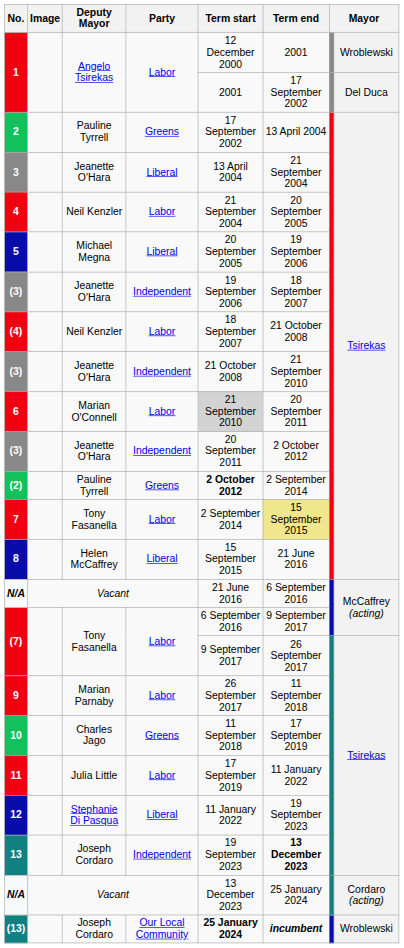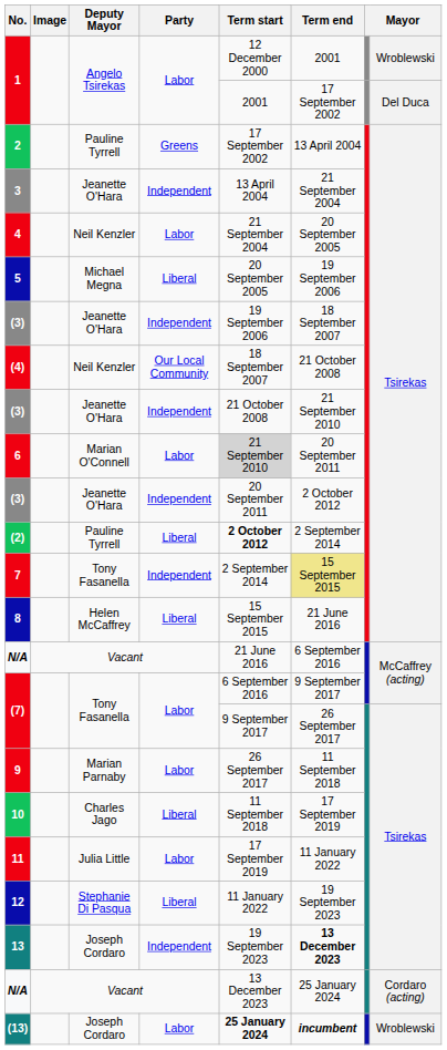 <table class="wikitable">
 <tr>
 <th>No.</th>
 <th>Image</th>
 <th>Deputy Mayor</th>
 <th>Party</th>
 <th>Term start</th>
 <th>Term end</th>
 <th colspan="3">Mayor</th>
 </tr>
 <tr>
 <th rowspan="2"; style="background:#F00011; color:white">1</th>
 <td rowspan="2"; align="center"></td>
 <td rowspan="2"; align="center"><a href='#'>Angelo Tsirekas</a></td>
 <td rowspan="2"; align="center"><a href='#'>Labor</a></td>
 <td align="center">12 December 2000</td>
 <td align="center">2001</td>
 <td rowspan="1" style="background-color:#888888; border-bottom:solid 0 gray"></td>
 <th rowspan="1" style="font-weight:normal">Wroblewski <br> <small></small></th>
 </tr>
 <tr>
 <td align="center">2001</td>
 <td align="center">17 September 2002</td>
 <td rowspan="1" style="background-color:#888888; border-bottom:solid 0 gray"></td>
 <th rowspan="1" style="font-weight:normal">Del Duca <br> <small></small></th>
 </tr>
 <tr>
 <th style="background:#11C25C; color:white">2</th>
 <td align="center"></td>
 <td align="center">Pauline Tyrrell</td>
 <td align="center"><a href='#'>Greens</a></td>
 <td align="center">17 September 2002</td>
 <td align="center">13 April 2004</td>
 <td rowspan="12" style="background-color:#F00011; border-bottom:solid 0 gray"></td>
 <th rowspan="12" style="font-weight:normal"><a href='#'>Tsirekas</a> <br> <small></small></th>
 </tr>
 <tr>
 <th style="background:#888888; color:white">3</th>
 <td align="center"></td>
 <td align="center">Jeanette O'Hara</td>
-<td align="center"><a href='#'>Liberal</a></td>
+<td align="center"><a href='#'>Independent</a></td>
 <td align="center">13 April 2004</td>
 <td align="center">21 September 2004</td>
 </tr>
 <tr>
 <th style="background:#F00011; color:white">4</th>
 <td align="center"></td>
 <td align="center">Neil Kenzler</td>
 <td align="center"><a href='#'>Labor</a></td>
 <td align="center">21 September 2004</td>
 <td align="center">20 September 2005</td>
 </tr>
 <tr>
 <th style="background:#080CAB; color:white">5</th>
 <td align="center"></td>
 <td align="center">Michael Megna</td>
 <td align="center"><a href='#'>Liberal</a></td>
 <td align="center">20 September 2005</td>
 <td align="center">19 September 2006</td>
 </tr>
 <tr>
 <th style="background:#888888; color:white">(3)</th>
 <td align="center"></td>
 <td align="center">Jeanette O'Hara</td>
 <td align="center"><a href='#'>Independent</a></td>
 <td align="center">19 September 2006</td>
 <td align="center">18 September 2007</td>
 </tr>
 <tr>
 <th style="background:#F00011; color:white">(4)</th>
 <td align="center"></td>
 <td align="center">Neil Kenzler</td>
-<td align="center"><a href='#'>Labor</a></td>
+<td align="center"><a href='#'>Our Local Community</a></td>
 <td align="center">18 September 2007</td>
 <td align="center">21 October 2008</td>
 </tr>
 <tr>
 <th style="background:#888888; color:white">(3)</th>
 <td align="center"></td>
 <td align="center">Jeanette O'Hara</td>
 <td align="center"><a href='#'>Independent</a></td>
 <td align="center">21 October 2008</td>
 <td align="center">21 September 2010</td>
 </tr>
 <tr>
 <th style="background:#F00011; color:white">6</th>
 <td align="center"></td>
 <td align="center">Marian O'Connell</td>
 <td align="center"><a href='#'>Labor</a></td>
 <td align="center" style="background: lightgrey;">21 September 2010</td>
 <td align="center">20 September 2011</td>
 </tr>
 <tr>
 <th style="background:#888888; color:white">(3)</th>
 <td align="center"></td>
 <td align="center">Jeanette O'Hara</td>
 <td align="center"><a href='#'>Independent</a></td>
 <td align="center">20 September 2011</td>
 <td align="center">2 October 2012</td>
 </tr>
 <tr>
 <th style="background:#11C25C; color:white">(2)</th>
 <td align="center"></td>
 <td align="center">Pauline Tyrrell</td>
-<td align="center"><a href='#'>Greens</a></td>
+<td align="center"><a href='#'>Liberal</a></td>
 <td align="center"><strong>2 October 2012</strong></td>
 <td align="center">2 September 2014</td>
 </tr>
 <tr>
 <th style="background:#F00011; color:white">7</th>
 <td align="center"></td>
 <td align="center">Tony Fasanella</td>
-<td align="center"><a href='#'>Labor</a></td>
+<td align="center"><a href='#'>Independent</a></td>
 <td align="center">2 September 2014</td>
 <td align="center" style="background: khaki;">15 September 2015</td>
 </tr>
 <tr>
 <th style="background:#080CAB; color:white">8</th>
 <td align="center"></td>
 <td align="center">Helen McCaffrey</td>
 <td align="center"><a href='#'>Liberal</a></td>
 <td align="center">15 September 2015</td>
 <td align="center">21 June 2016</td>
 </tr>
 <tr>
 <th style="background:#F8F9FA; color:black"><em>N/A</em></th>
 <td colspan="3" align="center"><em>Vacant</em></td>
 <td align="center">21 June 2016</td>
 <td align="center">6 September 2016</td>
 <td rowspan="2" style="background-color:#080CAB; border-bottom:solid 0 gray"></td>
 <th rowspan="2" style="font-weight:normal">McCaffrey <em>(acting)</em> <br> <small></small></th>
 </tr>
 <tr>
 <th rowspan=2; style="background:#F00011; color:white">(7)</th>
 <td rowspan=2; align="center"></td>
 <td rowspan=2; align="center">Tony Fasanella</td>
 <td rowspan=2; align="center"><a href='#'>Labor</a></td>
 <td align="center">6 September 2016</td>
 <td align="center">9 September 2017</td>
 </tr>
 <tr>
 <td align="center">9 September 2017</td>
 <td align="center">26 September 2017</td>
 <td rowspan="6" style="background-color:#118080; border-bottom:solid 0 gray"></td>
 <th rowspan="6" style="font-weight:normal"><a href='#'>Tsirekas</a> <br> <small></small></th>
 </tr>
 <tr>
 <th style="background:#F00011; color:white">9</th>
 <td align="center"></td>
 <td align="center">Marian Parnaby</td>
 <td align="center"><a href='#'>Labor</a></td>
 <td align="center">26 September 2017</td>
 <td align="center">11 September 2018</td>
 </tr>
 <tr>
 <th style="background:#11C25C; color:white">10</th>
 <td align="center"></td>
 <td align="center">Charles Jago</td>
-<td align="center"><a href='#'>Greens</a></td>
+<td align="center"><a href='#'>Liberal</a></td>
 <td align="center">11 September 2018</td>
 <td align="center">17 September 2019</td>
 </tr>
 <tr>
 <th style="background:#F00011; color:white">11</th>
 <td align="center"></td>
 <td align="center">Julia Little</td>
 <td align="center"><a href='#'>Labor</a></td>
 <td align="center">17 September 2019</td>
 <td align="center">11 January 2022</td>
 </tr>
 <tr>
 <th style="background:#080CAB; color:white">12</th>
 <td align="center"></td>
 <td align="center"><a href='#'>Stephanie Di Pasqua</a></td>
 <td align="center"><a href='#'>Liberal</a></td>
 <td align="center">11 January 2022</td>
 <td align="center">19 September 2023</td>
 </tr>
 <tr>
 <th style="background:#118080; color:white">13</th>
 <td align="center"></td>
 <td align="center">Joseph Cordaro</td>
 <td align="center"><a href='#'>Independent</a></td>
 <td align="center">19 September 2023</td>
 <td align="center"><strong>13 December 2023</strong></td>
 </tr>
 <tr>
 <th style="background:#F8F9FA; color:black"><em>N/A</em></th>
 <td colspan="3" align="center"><em>Vacant</em></td>
 <td align="center">13 December 2023</td>
 <td align="center">25 January 2024</td>
 <td rowspan="1" style="background-color:#118080; border-bottom:solid 0 gray"></td>
 <th rowspan="1" style="font-weight:normal">Cordaro <em>(acting)</em> <br> <small></small></th>
 </tr>
 <tr>
 <th style="background:#118080; color:white">(13)</th>
 <td align="center"></td>
 <td align="center">Joseph Cordaro</td>
-<td align="center"><a href='#'>Our Local Community</a></td>
+<td align="center"><a href='#'>Labor</a></td>
 <td align="center"><strong>25 January 2024</strong></td>
 <td align="center"><strong><em>incumbent</em></strong></td>
 <td rowspan="1" style="background-color:#080CAB; border-bottom:solid 0 gray"></td>
 <th rowspan="1" style="font-weight:normal">Wroblewski <br> <small></small></th>
 </tr>
 </table>
